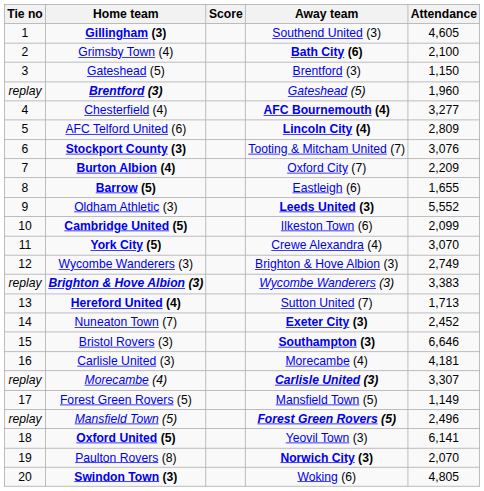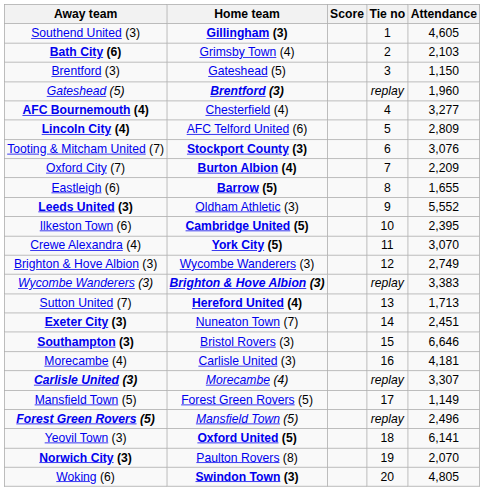 <table class="wikitable" style="text-align:center">
 <tr>
-<th>Tie no</th>
+<th>Away team</th>
 <th>Home team</th>
 <th>Score</th>
-<th>Away team</th>
+<th>Tie no</th>
 <th>Attendance</th>
 </tr>
 <tr>
-<td>1</td>
+<td><a href='#'>Southend United</a> (3)</td>
 <td><strong><a href='#'>Gillingham</a> (3)</strong></td>
 <td></td>
-<td><a href='#'>Southend United</a> (3)</td>
+<td>1</td>
 <td>4,605</td>
 </tr>
 <tr>
-<td>2</td>
+<td><strong><a href='#'>Bath City</a> (6)</strong></td>
 <td><a href='#'>Grimsby Town</a> (4)</td>
 <td></td>
-<td><strong><a href='#'>Bath City</a> (6)</strong></td>
-<td>2,100</td>
+<td>2</td>
+<td>2,103</td>
 </tr>
 <tr>
-<td>3</td>
+<td><a href='#'>Brentford</a> (3)</td>
 <td><a href='#'>Gateshead</a> (5)</td>
 <td></td>
-<td><a href='#'>Brentford</a> (3)</td>
+<td>3</td>
 <td>1,150</td>
 </tr>
 <tr>
-<td><em>replay</em></td>
+<td><em><a href='#'>Gateshead</a> (5)</em></td>
 <td><strong><em><a href='#'>Brentford</a> (3)</em></strong></td>
 <td></td>
-<td><em><a href='#'>Gateshead</a> (5)</em></td>
+<td><em>replay</em></td>
 <td>1,960</td>
 </tr>
 <tr>
-<td>4</td>
+<td><strong><a href='#'>AFC Bournemouth</a> (4)</strong></td>
 <td><a href='#'>Chesterfield</a> (4)</td>
 <td></td>
-<td><strong><a href='#'>AFC Bournemouth</a> (4)</strong></td>
+<td>4</td>
 <td>3,277</td>
 </tr>
 <tr>
-<td>5</td>
+<td><strong><a href='#'>Lincoln City</a> (4)</strong></td>
 <td><a href='#'>AFC Telford United</a> (6)</td>
 <td></td>
-<td><strong><a href='#'>Lincoln City</a> (4)</strong></td>
+<td>5</td>
 <td>2,809</td>
 </tr>
 <tr>
-<td>6</td>
+<td><a href='#'>Tooting & Mitcham United</a> (7)</td>
 <td><strong><a href='#'>Stockport County</a> (3)</strong></td>
 <td></td>
-<td><a href='#'>Tooting & Mitcham United</a> (7)</td>
+<td>6</td>
 <td>3,076</td>
 </tr>
 <tr>
-<td>7</td>
+<td><a href='#'>Oxford City</a> (7)</td>
 <td><strong><a href='#'>Burton Albion</a> (4)</strong></td>
 <td></td>
-<td><a href='#'>Oxford City</a> (7)</td>
+<td>7</td>
 <td>2,209</td>
 </tr>
 <tr>
-<td>8</td>
+<td><a href='#'>Eastleigh</a> (6)</td>
 <td><strong><a href='#'>Barrow</a> (5)</strong></td>
 <td></td>
-<td><a href='#'>Eastleigh</a> (6)</td>
+<td>8</td>
 <td>1,655</td>
 </tr>
 <tr>
-<td>9</td>
+<td><strong><a href='#'>Leeds United</a> (3)</strong></td>
 <td><a href='#'>Oldham Athletic</a> (3)</td>
 <td></td>
-<td><strong><a href='#'>Leeds United</a> (3)</strong></td>
+<td>9</td>
 <td>5,552</td>
 </tr>
 <tr>
-<td>10</td>
+<td><a href='#'>Ilkeston Town</a> (6)</td>
 <td><strong><a href='#'>Cambridge United</a> (5)</strong></td>
 <td></td>
-<td><a href='#'>Ilkeston Town</a> (6)</td>
-<td>2,099</td>
+<td>10</td>
+<td>2,395</td>
 </tr>
 <tr>
-<td>11</td>
+<td><a href='#'>Crewe Alexandra</a> (4)</td>
 <td><strong><a href='#'>York City</a> (5)</strong></td>
 <td></td>
-<td><a href='#'>Crewe Alexandra</a> (4)</td>
+<td>11</td>
 <td>3,070</td>
 </tr>
 <tr>
-<td>12</td>
+<td><a href='#'>Brighton & Hove Albion</a> (3)</td>
 <td><a href='#'>Wycombe Wanderers</a> (3)</td>
 <td></td>
-<td><a href='#'>Brighton & Hove Albion</a> (3)</td>
+<td>12</td>
 <td>2,749</td>
 </tr>
 <tr>
-<td><em>replay</em></td>
+<td><em><a href='#'>Wycombe Wanderers</a> (3)</em></td>
 <td><strong><em><a href='#'>Brighton & Hove Albion</a> (3)</em></strong></td>
 <td></td>
-<td><em><a href='#'>Wycombe Wanderers</a> (3)</em></td>
+<td><em>replay</em></td>
 <td>3,383</td>
 </tr>
 <tr>
-<td>13</td>
+<td><a href='#'>Sutton United</a> (7)</td>
 <td><strong><a href='#'>Hereford United</a> (4)</strong></td>
 <td></td>
-<td><a href='#'>Sutton United</a> (7)</td>
+<td>13</td>
 <td>1,713</td>
 </tr>
 <tr>
-<td>14</td>
+<td><strong><a href='#'>Exeter City</a> (3)</strong></td>
 <td><a href='#'>Nuneaton Town</a> (7)</td>
 <td></td>
-<td><strong><a href='#'>Exeter City</a> (3)</strong></td>
-<td>2,452</td>
+<td>14</td>
+<td>2,451</td>
 </tr>
 <tr>
-<td>15</td>
+<td><strong><a href='#'>Southampton</a> (3)</strong></td>
 <td><a href='#'>Bristol Rovers</a> (3)</td>
 <td></td>
-<td><strong><a href='#'>Southampton</a> (3)</strong></td>
+<td>15</td>
 <td>6,646</td>
 </tr>
 <tr>
-<td>16</td>
+<td><a href='#'>Morecambe</a> (4)</td>
 <td><a href='#'>Carlisle United</a> (3)</td>
 <td></td>
-<td><a href='#'>Morecambe</a> (4)</td>
+<td>16</td>
 <td>4,181</td>
 </tr>
 <tr>
-<td><em>replay</em></td>
+<td><strong><em><a href='#'>Carlisle United</a> (3)</em></strong></td>
 <td><em><a href='#'>Morecambe</a> (4)</em></td>
 <td></td>
-<td><strong><em><a href='#'>Carlisle United</a> (3)</em></strong></td>
+<td><em>replay</em></td>
 <td>3,307</td>
 </tr>
 <tr>
-<td>17</td>
+<td><a href='#'>Mansfield Town</a> (5)</td>
 <td><a href='#'>Forest Green Rovers</a> (5)</td>
 <td></td>
-<td><a href='#'>Mansfield Town</a> (5)</td>
+<td>17</td>
 <td>1,149</td>
 </tr>
 <tr>
-<td><em>replay</em></td>
+<td><strong><em><a href='#'>Forest Green Rovers</a> (5)</em></strong></td>
 <td><em><a href='#'>Mansfield Town</a> (5)</em></td>
 <td></td>
-<td><strong><em><a href='#'>Forest Green Rovers</a> (5)</em></strong></td>
+<td><em>replay</em></td>
 <td>2,496</td>
 </tr>
 <tr>
-<td>18</td>
+<td><a href='#'>Yeovil Town</a> (3)</td>
 <td><strong><a href='#'>Oxford United</a> (5)</strong></td>
 <td></td>
-<td><a href='#'>Yeovil Town</a> (3)</td>
+<td>18</td>
 <td>6,141</td>
 </tr>
 <tr>
-<td>19</td>
+<td><strong><a href='#'>Norwich City</a> (3)</strong></td>
 <td><a href='#'>Paulton Rovers</a> (8)</td>
 <td></td>
-<td><strong><a href='#'>Norwich City</a> (3)</strong></td>
+<td>19</td>
 <td>2,070</td>
 </tr>
 <tr>
-<td>20</td>
+<td><a href='#'>Woking</a> (6)</td>
 <td><strong><a href='#'>Swindon Town</a> (3)</strong></td>
 <td></td>
-<td><a href='#'>Woking</a> (6)</td>
+<td>20</td>
 <td>4,805</td>
 </tr>
 </table>
